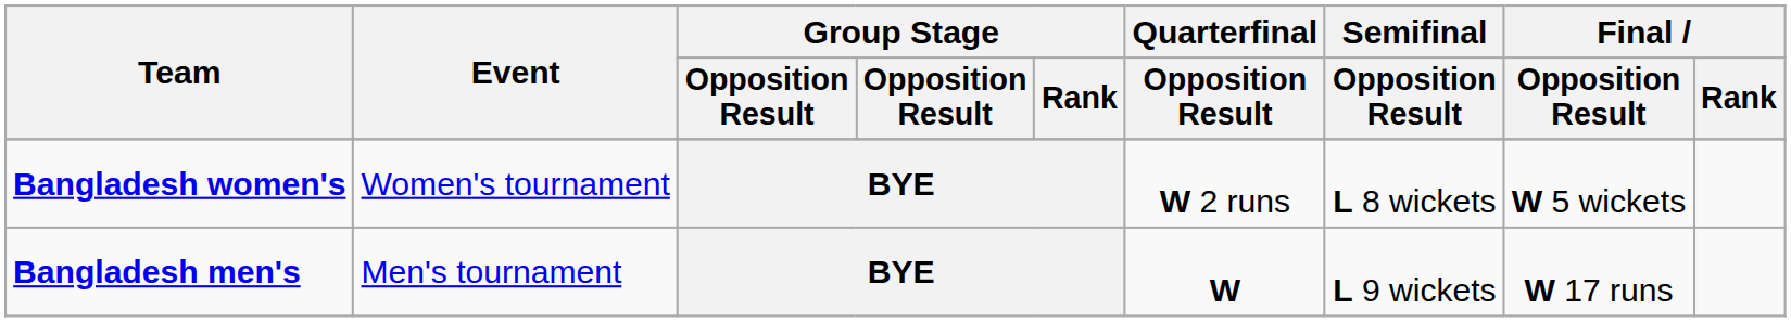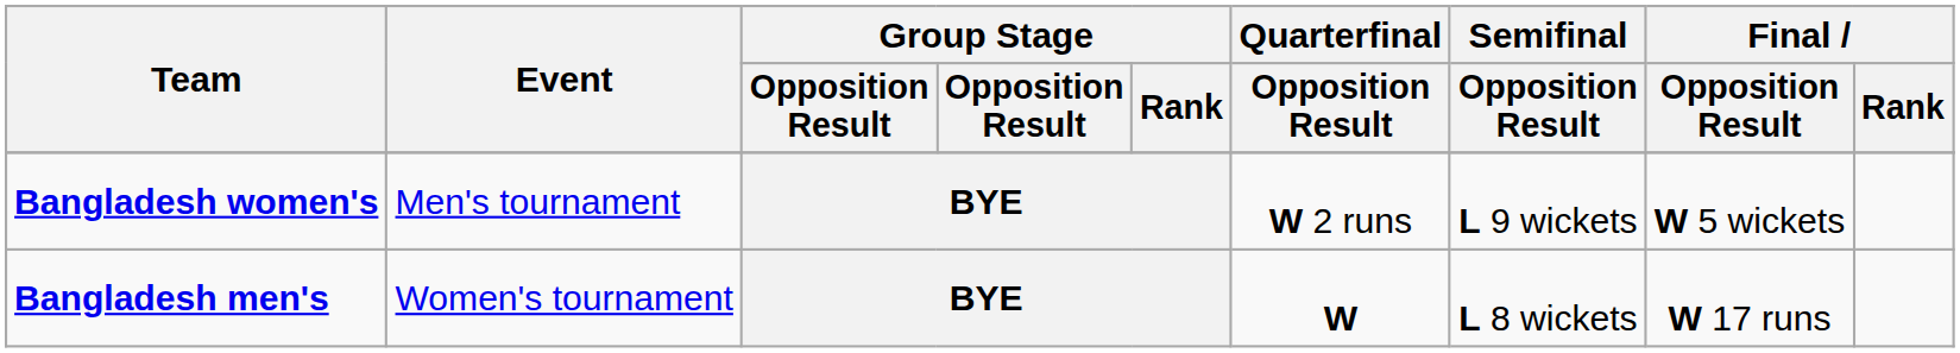 <table class=wikitable style=font-size:90%;text-align:center>
 <tr>
 <th rowspan=2>Team</th>
 <th rowspan=2>Event</th>
 <th colspan="3">Group Stage</th>
 <th>Quarterfinal</th>
 <th>Semifinal</th>
 <th colspan=2>Final / </th>
 </tr>
 <tr style=font-size:95%>
 <th>Opposition<br>Result</th>
 <th>Opposition<br>Result</th>
 <th>Rank</th>
 <th>Opposition<br>Result</th>
 <th>Opposition<br>Result</th>
 <th>Opposition<br>Result</th>
 <th>Rank</th>
 </tr>
 <tr>
 </tr>
 <tr>
 <td align=left><strong><a href='#'>Bangladesh women's</a></strong></td>
-<td align=left><a href='#'>Women's tournament</a></td>
+<td align=left><a href='#'>Men's tournament</a></td>
 <th colspan=3>BYE</th>
 <td><br><strong>W</strong> 2 runs</td>
-<td><br><strong>L</strong> 8 wickets</td>
+<td><br><strong>L</strong> 9 wickets</td>
 <td><br> <strong>W</strong> 5 wickets</td>
 <td></td>
 </tr>
 <tr>
 <td align=left><strong><a href='#'>Bangladesh men's</a></strong></td>
-<td align=left><a href='#'>Men's tournament</a></td>
+<td align=left><a href='#'>Women's tournament</a></td>
 <th colspan=3>BYE</th>
 <td><br><strong>W</strong> </td>
-<td><br><strong>L</strong> 9 wickets</td>
+<td><br><strong>L</strong> 8 wickets</td>
 <td><br><strong>W</strong> 17 runs</td>
 <td></td>
 </tr>
 </table>
